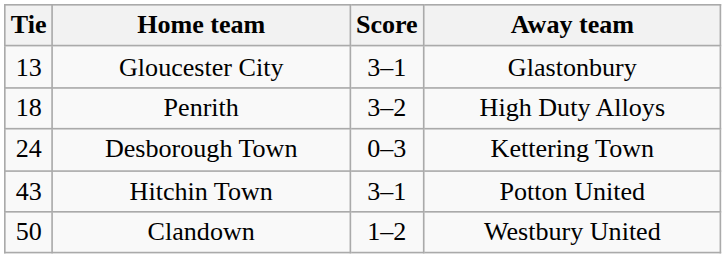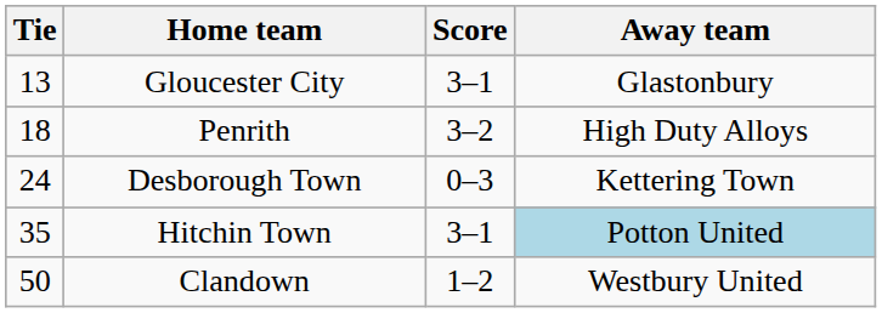 <table class="wikitable" style="text-align:center;">
 <tr>
 <th width=20>Tie</th>
 <th width=175>Home team</th>
 <th width=20>Score</th>
 <th width=175>Away team</th>
 </tr>
 <tr>
 <td>13</td>
 <td>Gloucester City</td>
 <td>3–1</td>
 <td>Glastonbury</td>
 </tr>
 <tr>
 <td>18</td>
 <td>Penrith</td>
 <td>3–2</td>
 <td>High Duty Alloys</td>
 </tr>
 <tr>
 <td>24</td>
 <td>Desborough Town</td>
 <td>0–3</td>
 <td>Kettering Town</td>
 </tr>
 <tr>
-<td>43</td>
+<td>35</td>
 <td>Hitchin Town</td>
 <td>3–1</td>
-<td>Potton United</td>
+<td style="background: lightblue;">Potton United</td>
 </tr>
 <tr>
 <td>50</td>
 <td>Clandown</td>
 <td>1–2</td>
 <td>Westbury United</td>
 </tr>
 </table>
